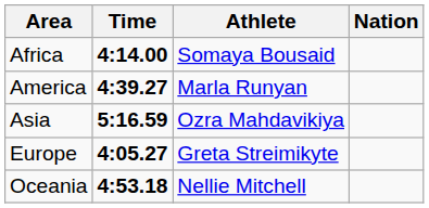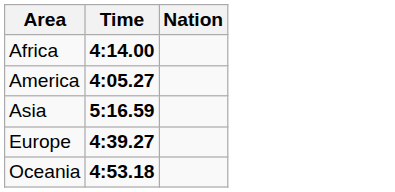 <table class="wikitable">
 <tr>
 <th>Area</th>
 <th>Time</th>
-<th>Athlete</th>
 <th>Nation</th>
 </tr>
 <tr>
 <td>Africa</td>
 <td><strong>4:14.00</strong></td>
-<td><a href='#'>Somaya Bousaid</a></td>
 <td></td>
 </tr>
 <tr>
 <td>America</td>
-<td><strong>4:39.27</strong></td>
-<td><a href='#'>Marla Runyan</a></td>
+<td><strong>4:05.27</strong> </td>
 <td></td>
 </tr>
 <tr>
 <td>Asia</td>
 <td><strong>5:16.59</strong></td>
-<td><a href='#'>Ozra Mahdavikiya</a></td>
 <td></td>
 </tr>
 <tr>
 <td>Europe</td>
-<td><strong>4:05.27</strong> </td>
-<td><a href='#'>Greta Streimikyte</a></td>
+<td><strong>4:39.27</strong></td>
 <td></td>
 </tr>
 <tr>
 <td>Oceania</td>
 <td><strong>4:53.18</strong></td>
-<td><a href='#'>Nellie Mitchell</a></td>
 <td></td>
 </tr>
 </table>
